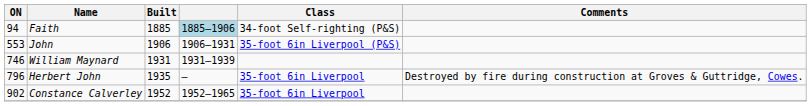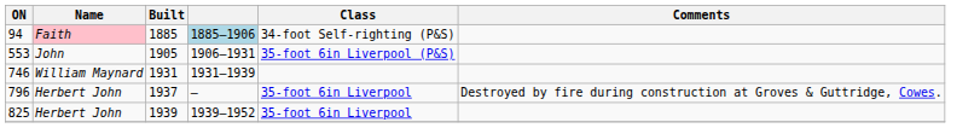 <table class="wikitable">
 <tr>
 <th>ON</th>
 <th>Name</th>
 <th>Built</th>
 <th></th>
 <th>Class</th>
 <th>Comments</th>
 </tr>
 <tr>
 <td>94</td>
-<td><em>Faith</em></td>
+<td style="background: pink;"><em>Faith</em></td>
 <td>1885</td>
 <td style="background: lightblue;">1885–1906</td>
 <td>34-foot Self-righting (P&S)</td>
 <td></td>
 </tr>
 <tr>
 <td>553</td>
 <td><em>John</em></td>
-<td>1906</td>
+<td>1905</td>
 <td>1906–1931</td>
 <td><a href='#'>35-foot 6in Liverpool (P&S)</a></td>
 <td></td>
 </tr>
 <tr>
 <td>746</td>
 <td><em>William Maynard</em></td>
 <td>1931</td>
 <td>1931–1939</td>
 <td></td>
 <td></td>
 </tr>
 <tr>
 <td>796</td>
 <td><em>Herbert John</em></td>
-<td>1935</td>
+<td>1937</td>
 <td>–</td>
 <td><a href='#'>35-foot 6in Liverpool</a></td>
 <td>Destroyed by fire during construction at Groves & Guttridge, <a href='#'>Cowes</a>.</td>
 </tr>
 <tr>
-<td>902</td>
-<td><em>Constance Calverley</em></td>
-<td>1952</td>
-<td>1952–1965</td>
+<td>825</td>
+<td><em>Herbert John</em></td>
+<td>1939</td>
+<td>1939–1952</td>
 <td><a href='#'>35-foot 6in Liverpool</a></td>
 <td></td>
 </tr>
 <tr>
 </tr>
 </table>
